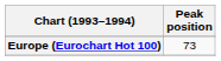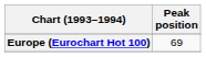 <table class="wikitable sortable plainrowheaders" style="text-align:center">
 <tr>
 <th>Chart (1993–1994)</th>
 <th>Peak<br>position</th>
 </tr>
 <tr>
 </tr>
 <tr>
 <th scope="row">Europe (<a href='#'>Eurochart Hot 100</a>)</th>
-<td>73</td>
+<td>69</td>
 </tr>
 <tr>
 </tr>
 <tr>
 </tr>
 <tr>
 </tr>
 </table>
